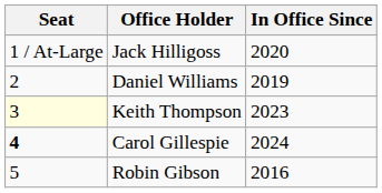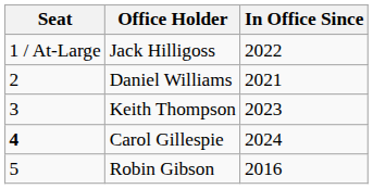 <table class="wikitable sortable">
 <tr>
 <th>Seat</th>
 <th>Office Holder</th>
 <th>In Office Since</th>
 </tr>
 <tr>
 <td>1 / At-Large</td>
 <td>Jack Hilligoss</td>
-<td>2020</td>
+<td>2022</td>
 </tr>
 <tr>
 <td>2</td>
 <td>Daniel Williams</td>
-<td>2019</td>
+<td>2021</td>
 </tr>
 <tr>
-<td style="background: lightyellow;">3</td>
+<td>3</td>
 <td>Keith Thompson</td>
 <td>2023</td>
 </tr>
 <tr>
 <td><strong>4</strong></td>
 <td>Carol Gillespie</td>
 <td>2024</td>
 </tr>
 <tr>
 <td>5</td>
 <td>Robin Gibson</td>
 <td>2016</td>
 </tr>
 </table>
